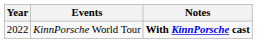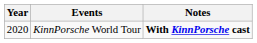 <table class="wikitable">
 <tr>
 <th>Year</th>
 <th>Events</th>
 <th>Notes</th>
 </tr>
 <tr>
-<td>2022</td>
+<td>2020</td>
 <td><em>KinnPorsche</em> World Tour</td>
 <td><strong>With <em><a href='#'>KinnPorsche</a></em> cast</strong></td>
 </tr>
 </table>
